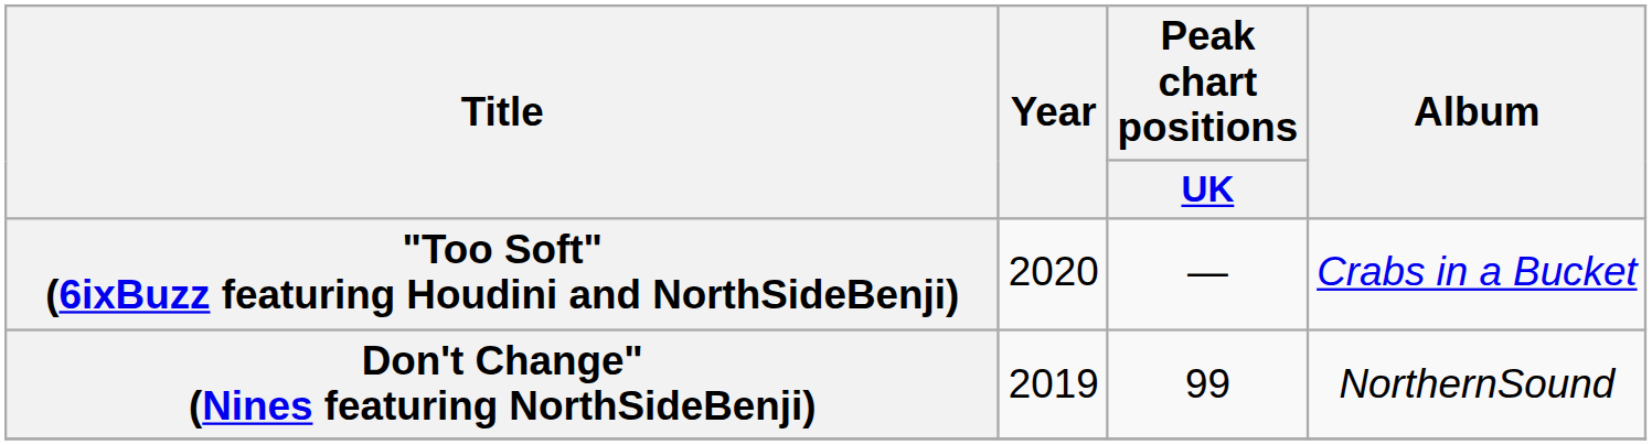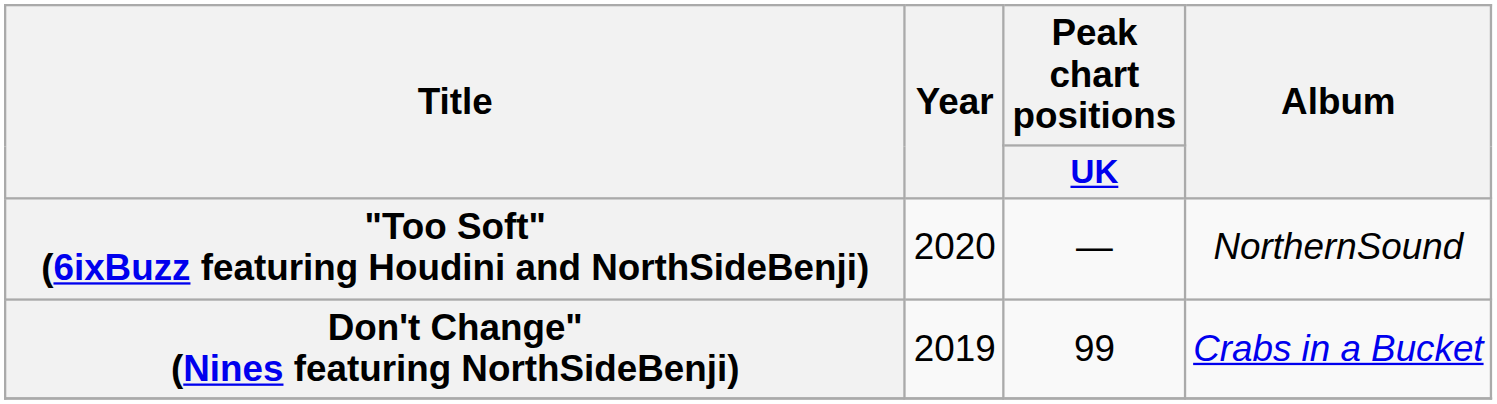 <table class="wikitable plainrowheaders" style="text-align:center;">
 <tr>
 <th scope="col" rowspan="2" style="width:24em;">Title</th>
 <th scope="col" rowspan="2" style="width:1em;">Year</th>
 <th scope="col" colspan="1">Peak chart positions</th>
 <th scope="col" rowspan="2">Album</th>
 </tr>
 <tr>
 <th scope="col" style="width:2.5em;font-size:90%;"><a href='#'>UK</a></th>
 </tr>
 <tr>
 <th scope="row">"Too Soft"<br><span>(<a href='#'>6ixBuzz</a> featuring Houdini and NorthSideBenji)</span></th>
 <td rowspan="1">2020</td>
 <td>—</td>
-<td><em><a href='#'>Crabs in a Bucket</a></em></td>
+<td><em>NorthernSound</em></td>
 </tr>
 <tr>
 <th scope="row">Don't Change"<br><span>(<a href='#'>Nines</a> featuring NorthSideBenji)</span></th>
 <td>2019</td>
 <td>99</td>
-<td><em>NorthernSound</em></td>
+<td><em><a href='#'>Crabs in a Bucket</a></em></td>
 </tr>
 <tr>
 </tr>
 </table>
